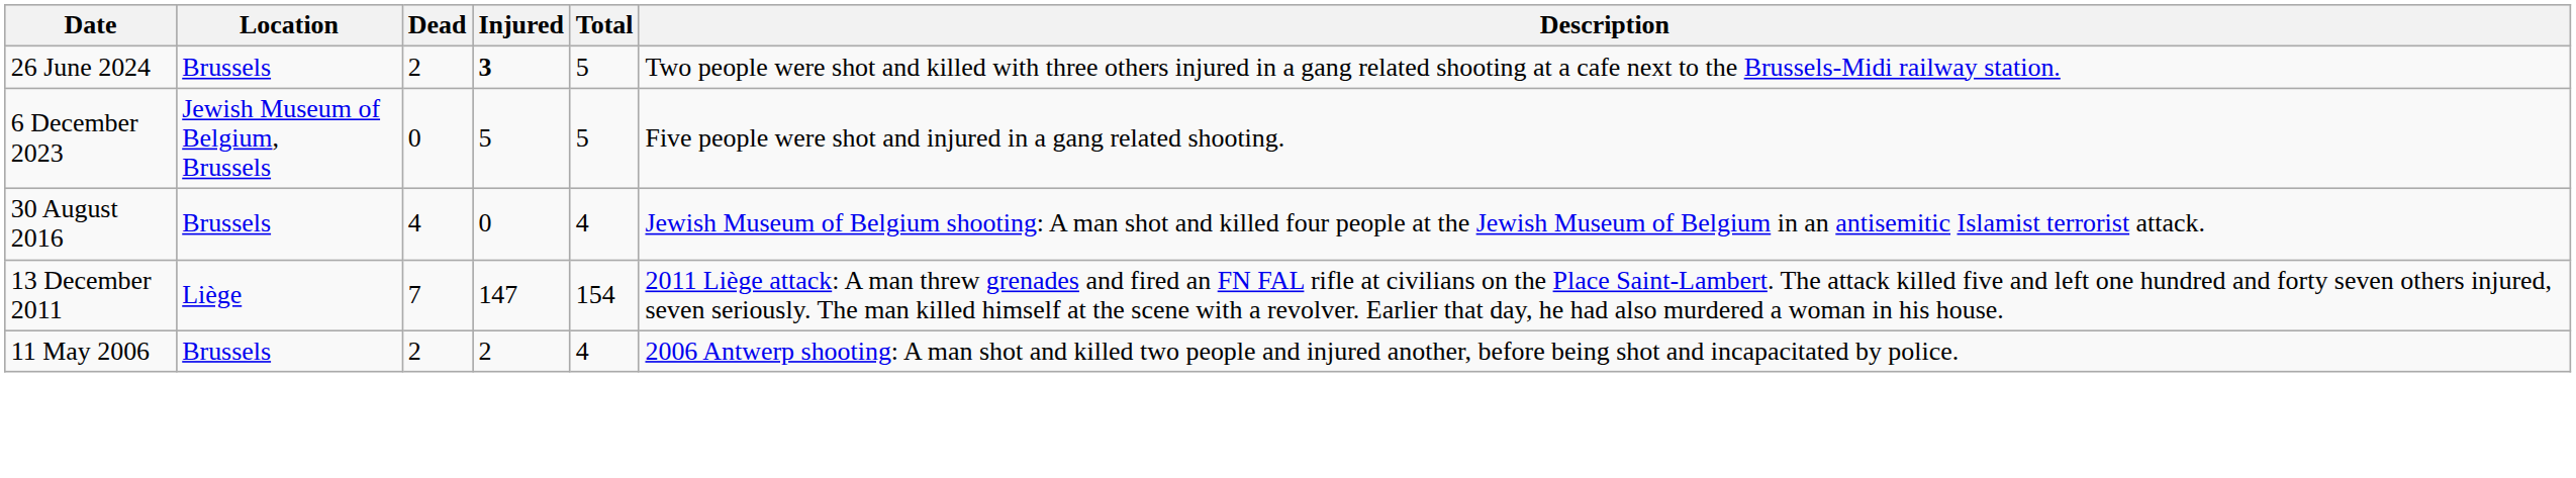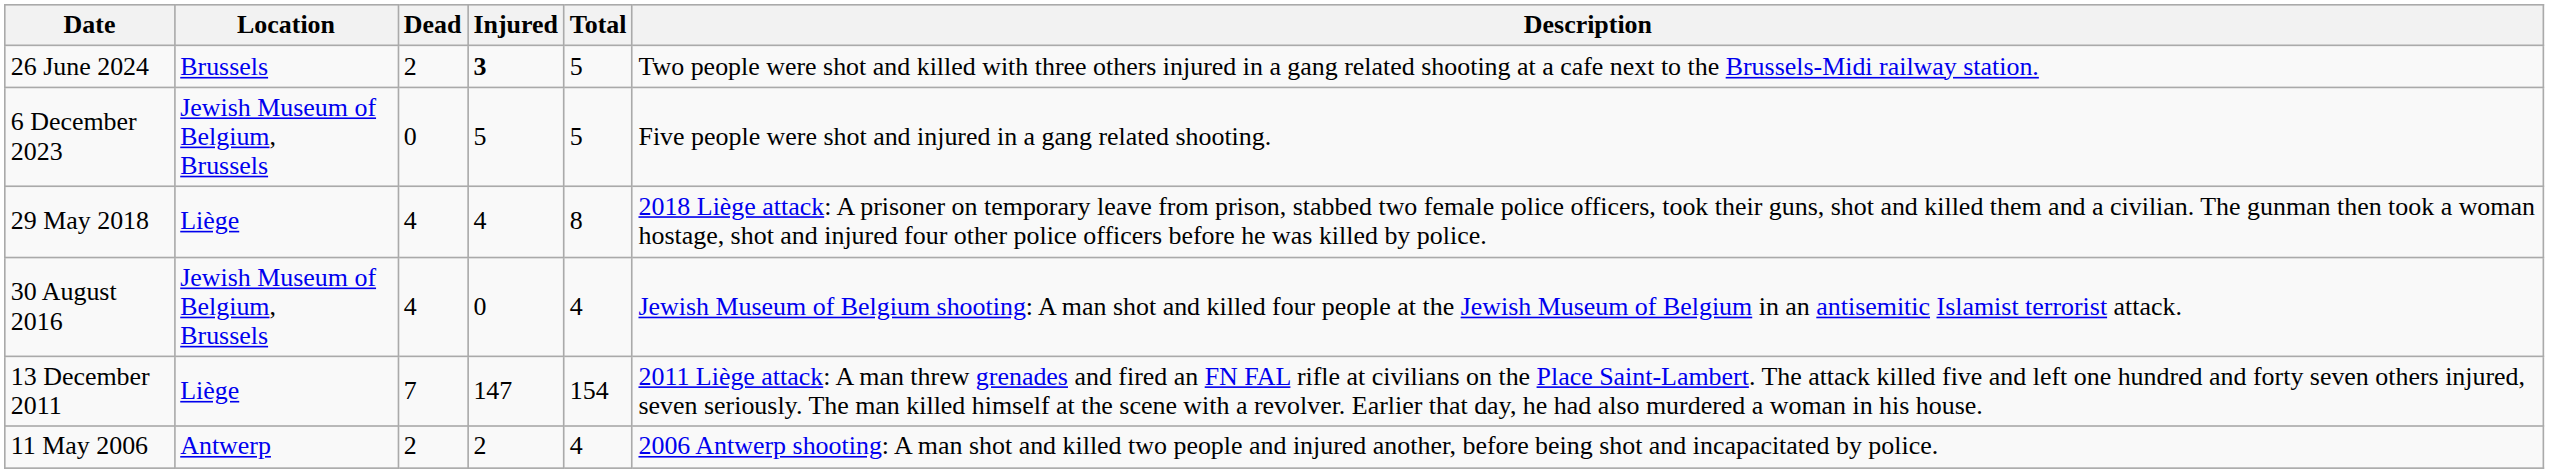 <table class="wikitable sortable">
 <tr>
 <th>Date</th>
 <th>Location</th>
 <th>Dead</th>
 <th>Injured</th>
 <th>Total</th>
 <th>Description</th>
 </tr>
 <tr>
 <td>26 June 2024</td>
 <td><a href='#'>Brussels</a></td>
 <td>2</td>
 <td><strong>3</strong></td>
 <td>5</td>
 <td>Two people were shot and killed with three others injured in a gang related shooting at a cafe next to the <a href='#'>Brussels-Midi railway station.</a></td>
 </tr>
 <tr>
 <td>6 December 2023</td>
 <td><a href='#'>Jewish Museum of Belgium</a>,<br><a href='#'>Brussels</a></td>
 <td>0</td>
 <td>5</td>
 <td>5</td>
 <td>Five people were shot and injured in a gang related shooting.</td>
 </tr>
 <tr>
+<td>29 May 2018</td>
+<td><a href='#'>Liège</a></td>
+<td>4</td>
+<td>4</td>
+<td>8</td>
+<td><a href='#'>2018 Liège attack</a>: A prisoner on temporary leave from prison, stabbed two female police officers, took their guns, shot and killed them and a civilian. The gunman then took a woman hostage, shot and injured four other police officers before he was killed by police.</td>
+</tr>
+<tr>
 <td>30 August 2016</td>
-<td><a href='#'>Brussels</a></td>
+<td><a href='#'>Jewish Museum of Belgium</a>,<br><a href='#'>Brussels</a></td>
 <td>4</td>
 <td>0</td>
 <td>4</td>
 <td><a href='#'>Jewish Museum of Belgium shooting</a>: A man shot and killed four people at the <a href='#'>Jewish Museum of Belgium</a> in an <a href='#'>antisemitic</a> <a href='#'>Islamist terrorist</a> attack.</td>
 </tr>
 <tr>
 <td>13 December 2011</td>
 <td><a href='#'>Liège</a></td>
 <td>7</td>
 <td>147</td>
 <td>154</td>
 <td><a href='#'>2011 Liège attack</a>: A man threw <a href='#'>grenades</a> and fired an <a href='#'>FN FAL</a> rifle at civilians on the <a href='#'>Place Saint-Lambert</a>. The attack killed five and left one hundred and forty seven others injured, seven seriously. The man killed himself at the scene with a revolver. Earlier that day, he had also murdered a woman in his house.</td>
 </tr>
 <tr>
 <td>11 May 2006</td>
-<td><a href='#'>Brussels</a></td>
+<td><a href='#'>Antwerp</a></td>
 <td>2</td>
 <td>2</td>
 <td>4</td>
 <td><a href='#'>2006 Antwerp shooting</a>: A man shot and killed two people and injured another, before being shot and incapacitated by police.</td>
 </tr>
 </table>
